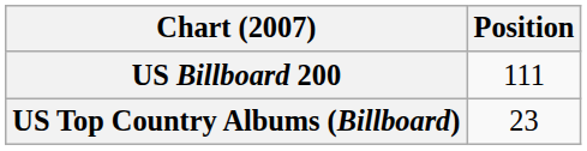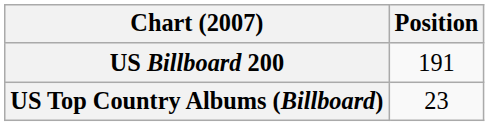 <table class="wikitable plainrowheaders sortable" style="text-align:center;">
 <tr>
 <th scope="col">Chart (2007)</th>
 <th scope="col">Position</th>
 </tr>
 <tr>
 <th scope="row">US <em>Billboard</em> 200</th>
-<td>111</td>
+<td>191</td>
 </tr>
 <tr>
 <th scope="row">US Top Country Albums (<em>Billboard</em>)</th>
 <td>23</td>
 </tr>
 </table>
